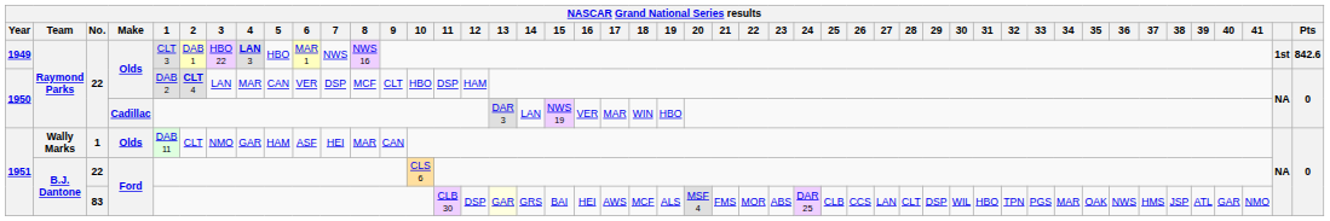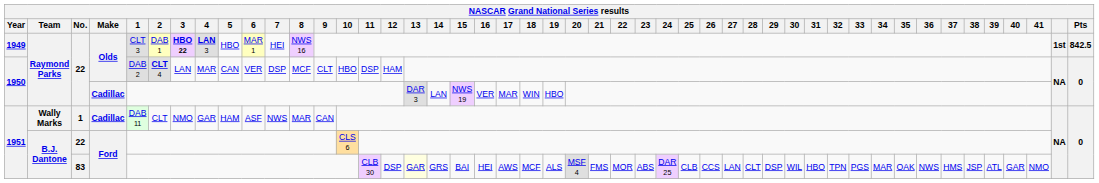 <table class="wikitable" style="text-align:center; font-size:75%">
 <tr>
 <th colspan=47><a href='#'>NASCAR</a> <a href='#'>Grand National Series</a> results</th>
 </tr>
 <tr>
 <th>Year</th>
 <th>Team</th>
 <th>No.</th>
 <th>Make</th>
 <th>1</th>
 <th>2</th>
 <th>3</th>
 <th>4</th>
 <th>5</th>
 <th>6</th>
 <th>7</th>
 <th>8</th>
 <th>9</th>
 <th>10</th>
 <th>11</th>
 <th>12</th>
 <th>13</th>
 <th>14</th>
 <th>15</th>
 <th>16</th>
 <th>17</th>
 <th>18</th>
 <th>19</th>
 <th>20</th>
 <th>21</th>
 <th>22</th>
 <th>23</th>
 <th>24</th>
 <th>25</th>
 <th>26</th>
 <th>27</th>
 <th>28</th>
 <th>29</th>
 <th>30</th>
 <th>31</th>
 <th>32</th>
 <th>33</th>
 <th>34</th>
 <th>35</th>
 <th>36</th>
 <th>37</th>
 <th>38</th>
 <th>39</th>
 <th>40</th>
 <th>41</th>
 <th></th>
 <th>Pts</th>
 </tr>
 <tr>
 <th><a href='#'>1949</a></th>
 <th rowspan=3><a href='#'>Raymond Parks</a></th>
 <th rowspan=3>22</th>
 <th rowspan=2><a href='#'>Olds</a></th>
 <td style="background:#DFDFDF;"><a href='#'>CLT</a><br><small>3</small></td>
 <td style="background:#FFFFBF;"><a href='#'>DAB</a><br><small>1</small></td>
-<td style="background:#EFCFFF;"><a href='#'>HBO</a><br><small>22</small></td>
+<td style="background:#EFCFFF;"><strong><a href='#'>HBO</a><br><small>22</small></strong></td>
 <td style="background:#DFDFDF;"><strong><a href='#'>LAN</a></strong><br><small>3</small></td>
 <td><a href='#'>HBO</a></td>
 <td style="background:#FFFFBF;"><a href='#'>MAR</a><br><small>1</small></td>
-<td><a href='#'>NWS</a></td>
+<td><a href='#'>HEI</a></td>
 <td style="background:#EFCFFF;"><a href='#'>NWS</a><br><small>16</small></td>
 <td colspan=33></td>
 <th>1st</th>
-<th>842.6</th>
+<th>842.5</th>
 </tr>
 <tr>
 <th rowspan=2><a href='#'>1950</a></th>
 <td style="background:#DFDFDF;"><a href='#'>DAB</a><br><small>2</small></td>
 <td style="background:#DFDFDF;"><strong><a href='#'>CLT</a></strong><br><small>4</small></td>
 <td><a href='#'>LAN</a></td>
 <td><a href='#'>MAR</a></td>
 <td><a href='#'>CAN</a></td>
 <td><a href='#'>VER</a></td>
 <td><a href='#'>DSP</a></td>
 <td><a href='#'>MCF</a></td>
 <td><a href='#'>CLT</a></td>
 <td><a href='#'>HBO</a></td>
 <td><a href='#'>DSP</a></td>
 <td><a href='#'>HAM</a></td>
 <td colspan=29></td>
 <th rowspan=2>NA</th>
 <th rowspan=2>0</th>
 </tr>
 <tr>
 <th><a href='#'>Cadillac</a></th>
 <td colspan=12></td>
 <td style="background:#DFDFDF;"><a href='#'>DAR</a><br><small>3</small></td>
 <td><a href='#'>LAN</a></td>
 <td style="background:#EFCFFF;"><a href='#'>NWS</a><br><small>19</small></td>
 <td><a href='#'>VER</a></td>
 <td><a href='#'>MAR</a></td>
 <td><a href='#'>WIN</a></td>
 <td><a href='#'>HBO</a></td>
 <td colspan=22></td>
 </tr>
 <tr>
 <th rowspan=3><a href='#'>1951</a></th>
 <th>Wally Marks</th>
 <th>1</th>
-<th><a href='#'>Olds</a></th>
+<th><a href='#'>Cadillac</a></th>
 <td style="background:#DFFFDF;"><a href='#'>DAB</a><br><small>11</small></td>
 <td><a href='#'>CLT</a></td>
 <td><a href='#'>NMO</a></td>
 <td><a href='#'>GAR</a></td>
 <td><a href='#'>HAM</a></td>
 <td><a href='#'>ASF</a></td>
-<td><a href='#'>HEI</a></td>
+<td><a href='#'>NWS</a></td>
 <td><a href='#'>MAR</a></td>
 <td><a href='#'>CAN</a></td>
 <td colspan=32></td>
 <th rowspan=3>NA</th>
 <th rowspan=3>0</th>
 </tr>
 <tr>
 <th rowspan=2><a href='#'>B.J. Dantone</a></th>
 <th>22</th>
 <th rowspan=2><a href='#'>Ford</a></th>
 <td colspan=9></td>
 <td style="background:#FFDF9F;"><a href='#'>CLS</a><br><small>6</small></td>
 <td colspan=31></td>
 </tr>
 <tr>
 <th>83</th>
 <td colspan=10></td>
 <td style="background:#EFCFFF;"><a href='#'>CLB</a><br><small>30</small></td>
 <td><a href='#'>DSP</a></td>
 <td style="background: lightyellow;"><a href='#'>GAR</a></td>
 <td><a href='#'>GRS</a></td>
 <td><a href='#'>BAI</a></td>
 <td><a href='#'>HEI</a></td>
 <td><a href='#'>AWS</a></td>
 <td><a href='#'>MCF</a></td>
 <td><a href='#'>ALS</a></td>
 <td style="background:#DFDFDF;"><a href='#'>MSF</a><br><small>4</small></td>
 <td><a href='#'>FMS</a></td>
 <td><a href='#'>MOR</a></td>
 <td><a href='#'>ABS</a></td>
 <td style="background:#EFCFFF;"><a href='#'>DAR</a><br><small>25</small></td>
 <td><a href='#'>CLB</a></td>
 <td><a href='#'>CCS</a></td>
 <td><a href='#'>LAN</a></td>
 <td><a href='#'>CLT</a></td>
 <td><a href='#'>DSP</a></td>
 <td><a href='#'>WIL</a></td>
 <td><a href='#'>HBO</a></td>
 <td><a href='#'>TPN</a></td>
 <td><a href='#'>PGS</a></td>
 <td><a href='#'>MAR</a></td>
 <td><a href='#'>OAK</a></td>
 <td><a href='#'>NWS</a></td>
 <td><a href='#'>HMS</a></td>
 <td><a href='#'>JSP</a></td>
 <td><a href='#'>ATL</a></td>
 <td><a href='#'>GAR</a></td>
 <td><a href='#'>NMO</a></td>
 </tr>
 </table>
